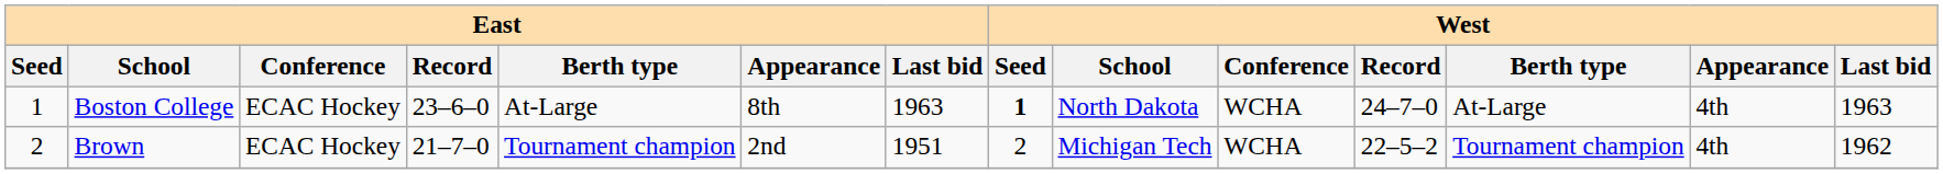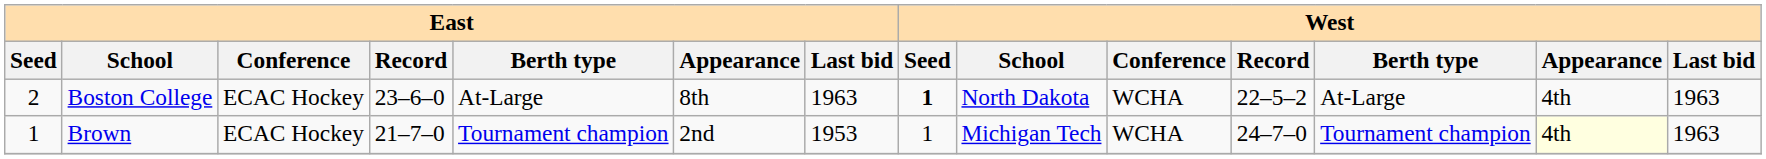 <table class="wikitable">
 <tr>
 <th colspan="7" style="background:#ffdead;">East</th>
 <th colspan="7" style="background:#ffdead;">West</th>
 </tr>
 <tr>
 <th>Seed</th>
 <th>School</th>
 <th>Conference</th>
 <th>Record</th>
 <th>Berth type</th>
 <th>Appearance</th>
 <th>Last bid</th>
 <th>Seed</th>
 <th>School</th>
 <th>Conference</th>
 <th>Record</th>
 <th>Berth type</th>
 <th>Appearance</th>
 <th>Last bid</th>
 </tr>
 <tr>
-<td align=center>1</td>
+<td align=center>2</td>
 <td><a href='#'>Boston College</a></td>
 <td>ECAC Hockey</td>
 <td>23–6–0</td>
 <td>At-Large</td>
 <td>8th</td>
 <td>1963</td>
 <td align=center><strong>1</strong></td>
 <td><a href='#'>North Dakota</a></td>
 <td>WCHA</td>
-<td>24–7–0</td>
+<td>22–5–2</td>
 <td>At-Large</td>
 <td>4th</td>
 <td>1963</td>
 </tr>
 <tr>
-<td align=center>2</td>
+<td align=center>1</td>
 <td><a href='#'>Brown</a></td>
 <td>ECAC Hockey</td>
 <td>21–7–0</td>
 <td><a href='#'>Tournament champion</a></td>
 <td>2nd</td>
-<td>1951</td>
-<td align=center>2</td>
+<td>1953</td>
+<td align=center>1</td>
 <td><a href='#'>Michigan Tech</a></td>
 <td>WCHA</td>
-<td>22–5–2</td>
+<td>24–7–0</td>
 <td><a href='#'>Tournament champion</a></td>
-<td>4th</td>
-<td>1962</td>
+<td style="background: lightyellow;">4th</td>
+<td>1963</td>
 </tr>
 <tr>
 </tr>
 </table>
